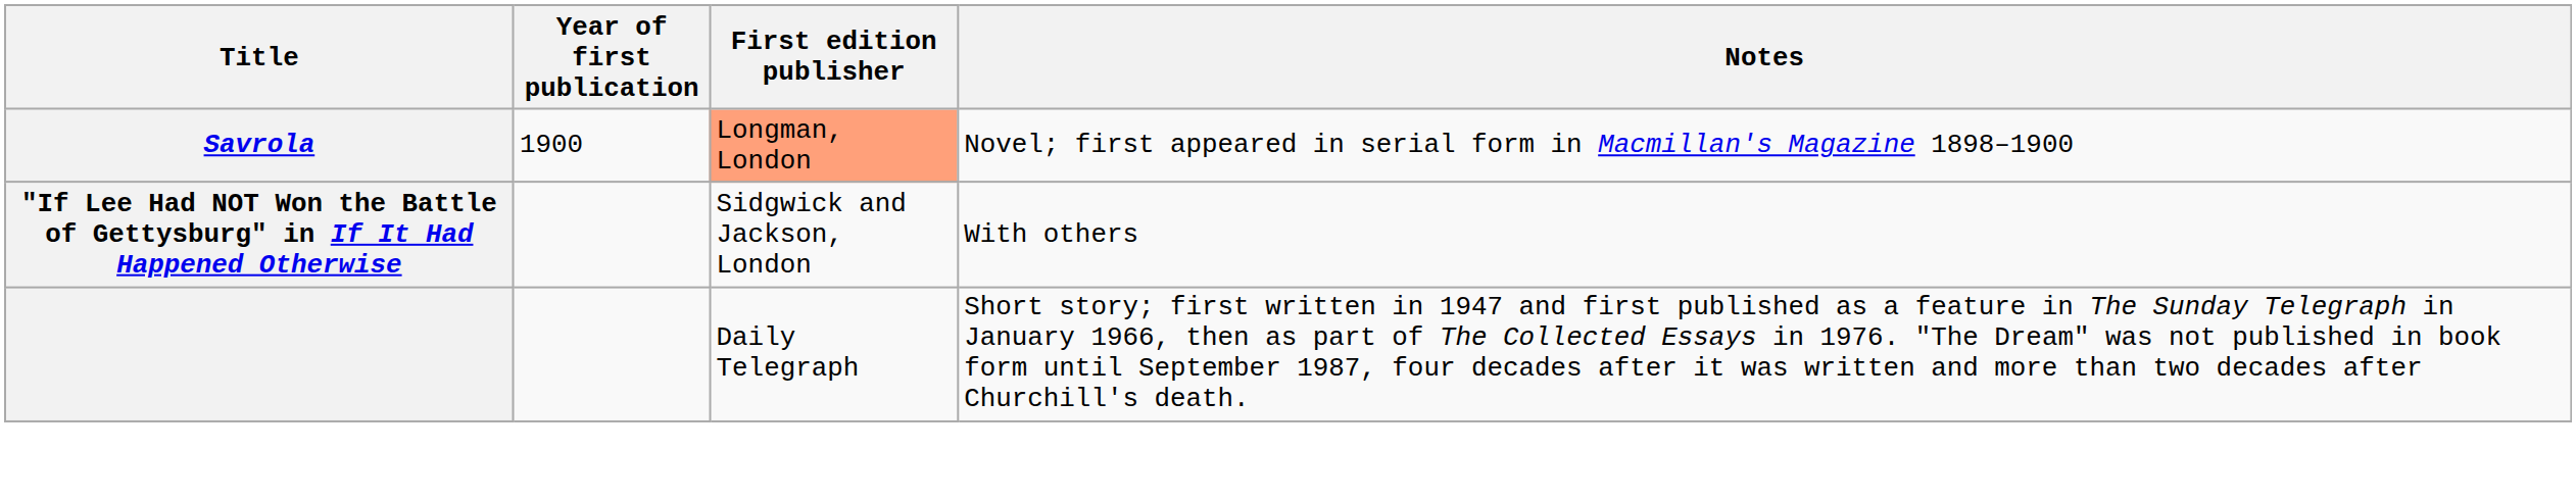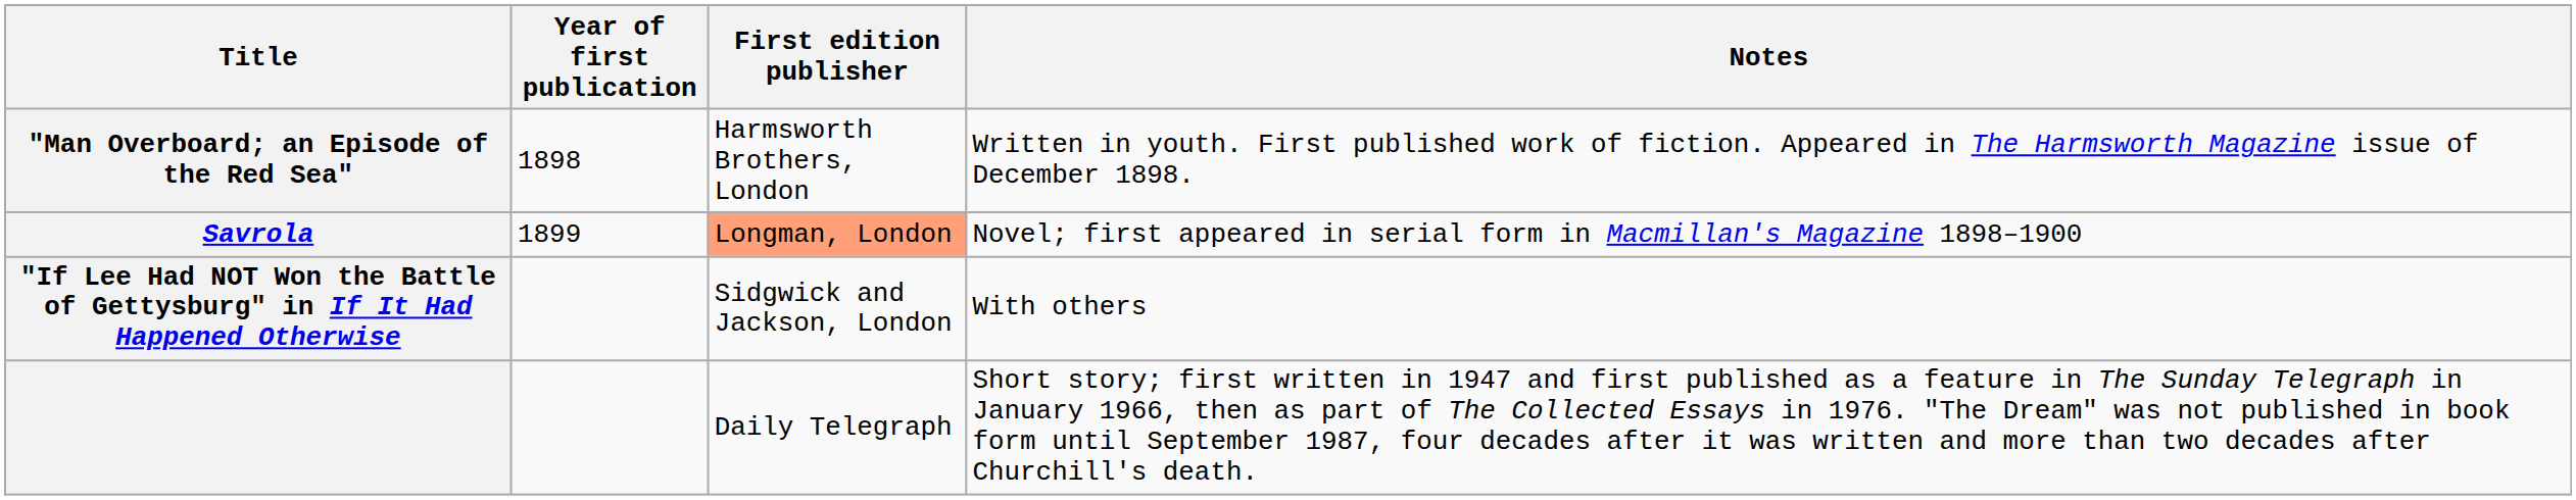 <table class="wikitable plainrowheaders sortable" style="margin-right: 0;">
 <tr>
 <th scope="col">Title</th>
 <th scope="col">Year of first<br>publication</th>
 <th scope="col">First edition publisher</th>
 <th scope="col" class="unsortable">Notes</th>
 </tr>
 <tr>
+<th scope="row">"Man Overboard; an Episode of the Red Sea"</th>
+<td>1898</td>
+<td>Harmsworth Brothers, London</td>
+<td>Written in youth. First published work of fiction. Appeared in <em><a href='#'>The Harmsworth Magazine</a></em> issue of December 1898.</td>
+</tr>
+<tr>
 <th scope="row"><em><a href='#'>Savrola</a></em></th>
-<td>1900</td>
+<td>1899</td>
 <td style="background: lightsalmon;">Longman, London</td>
 <td>Novel; first appeared in serial form in <em><a href='#'>Macmillan's Magazine</a></em> 1898–1900</td>
 </tr>
 <tr>
 <th scope="row">"If Lee Had NOT Won the Battle of Gettysburg" in <em><a href='#'>If It Had Happened Otherwise</a></em></th>
 <td></td>
 <td>Sidgwick and Jackson, London</td>
 <td>With others</td>
 </tr>
 <tr>
 <th scope="row"></th>
 <td></td>
 <td>Daily Telegraph</td>
 <td>Short story; first written in 1947 and first published as a feature in <em>The Sunday Telegraph</em> in January 1966, then as part of <em>The Collected Essays</em> in 1976. "The Dream" was not published in book form until September 1987, four decades after it was written and more than two decades after Churchill's death.</td>
 </tr>
 </table>
